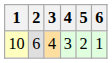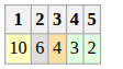 <table class="wikitable" style="font-size: 85%;">
 <tr>
 <th>1</th>
 <th>2</th>
 <th>3</th>
 <th>4</th>
 <th>5</th>
-<th>6</th>
 </tr>
 <tr align="center">
 <td style="background:#FFFFBF;">10</td>
 <td style="background:#DFDFDF;">6</td>
 <td style="background:#FFDF9F;">4</td>
 <td style="background:#DFFFDF;">3</td>
 <td style="background:#DFFFDF;">2</td>
-<td style="background:#DFFFDF;">1</td>
 </tr>
 </table>
